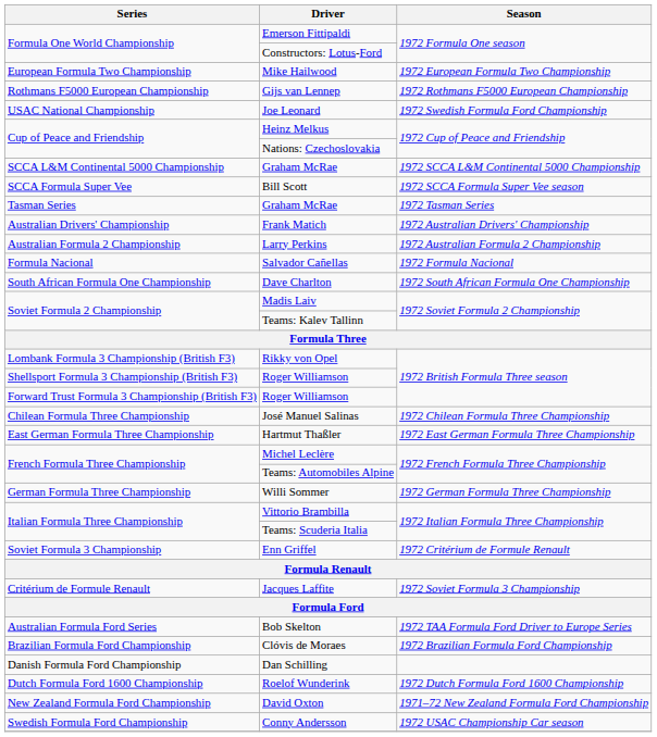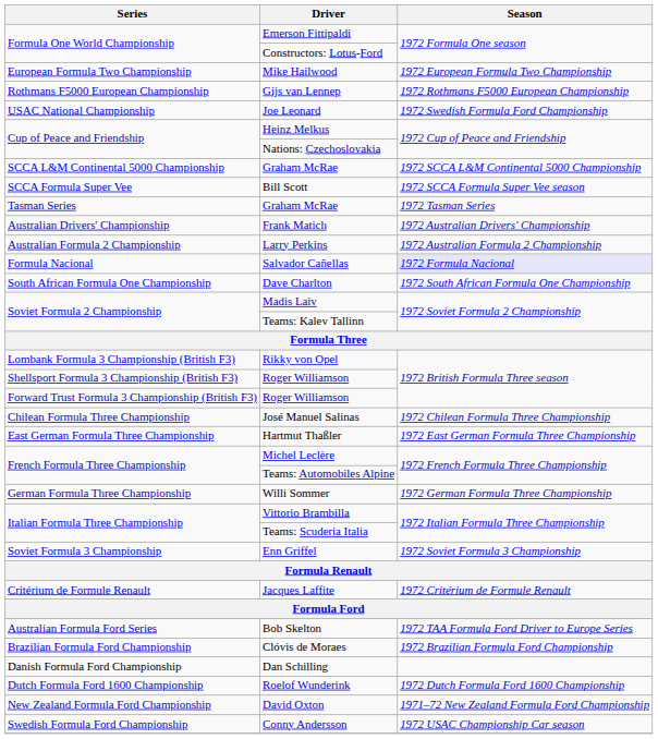 <table class="wikitable" style="font-size: 87%;">
 <tr>
 <th>Series</th>
 <th>Driver</th>
 <th>Season</th>
 </tr>
 <tr>
 <td rowspan=2><a href='#'>Formula One World Championship</a></td>
 <td> <a href='#'>Emerson Fittipaldi</a></td>
 <td rowspan=2><em><a href='#'>1972 Formula One season</a></em></td>
 </tr>
 <tr>
 <td>Constructors:  <a href='#'>Lotus</a>-<a href='#'>Ford</a></td>
 </tr>
 <tr>
 <td><a href='#'>European Formula Two Championship</a></td>
 <td> <a href='#'>Mike Hailwood</a></td>
 <td><em><a href='#'>1972 European Formula Two Championship</a></em></td>
 </tr>
 <tr>
 <td><a href='#'>Rothmans F5000 European Championship</a></td>
 <td> <a href='#'>Gijs van Lennep</a></td>
 <td><em><a href='#'>1972 Rothmans F5000 European Championship</a></em></td>
 </tr>
 <tr>
 <td><a href='#'>USAC National Championship</a></td>
 <td> <a href='#'>Joe Leonard</a></td>
 <td><em><a href='#'>1972 Swedish Formula Ford Championship</a></em></td>
 </tr>
 <tr>
 <td rowspan=2><a href='#'>Cup of Peace and Friendship</a></td>
 <td> <a href='#'>Heinz Melkus</a></td>
 <td rowspan=2><em><a href='#'>1972 Cup of Peace and Friendship</a></em></td>
 </tr>
 <tr>
 <td>Nations:  <a href='#'>Czechoslovakia</a></td>
 </tr>
 <tr>
 <td><a href='#'>SCCA L&M Continental 5000 Championship</a></td>
 <td> <a href='#'>Graham McRae</a></td>
 <td><em><a href='#'>1972 SCCA L&M Continental 5000 Championship</a></em></td>
 </tr>
 <tr>
 <td><a href='#'>SCCA Formula Super Vee</a></td>
 <td> Bill Scott</td>
 <td><em><a href='#'>1972 SCCA Formula Super Vee season</a></em></td>
 </tr>
 <tr>
 <td><a href='#'>Tasman Series</a></td>
 <td> <a href='#'>Graham McRae</a></td>
 <td><em><a href='#'>1972 Tasman Series</a></em></td>
 </tr>
 <tr>
 <td><a href='#'>Australian Drivers' Championship</a></td>
 <td> <a href='#'>Frank Matich</a></td>
 <td><em><a href='#'>1972 Australian Drivers' Championship</a></em></td>
 </tr>
 <tr>
 <td><a href='#'>Australian Formula 2 Championship</a></td>
 <td> <a href='#'>Larry Perkins</a></td>
 <td><em><a href='#'>1972 Australian Formula 2 Championship</a></em></td>
 </tr>
 <tr>
 <td><a href='#'>Formula Nacional</a></td>
 <td> <a href='#'>Salvador Cañellas</a></td>
-<td><em><a href='#'>1972 Formula Nacional</a></em></td>
+<td style="background: lavender;"><em><a href='#'>1972 Formula Nacional</a></em></td>
 </tr>
 <tr>
 <td><a href='#'>South African Formula One Championship</a></td>
 <td> <a href='#'>Dave Charlton</a></td>
 <td><em><a href='#'>1972 South African Formula One Championship</a></em></td>
 </tr>
 <tr>
 <td rowspan=2><a href='#'>Soviet Formula 2 Championship</a></td>
 <td> <a href='#'>Madis Laiv</a></td>
 <td rowspan=2><em><a href='#'>1972 Soviet Formula 2 Championship</a></em></td>
 </tr>
 <tr>
 <td>Teams:  Kalev Tallinn</td>
 </tr>
 <tr>
 <th colspan=3><a href='#'>Formula Three</a></th>
 </tr>
 <tr>
 <td><a href='#'>Lombank Formula 3 Championship (British F3)</a></td>
 <td> <a href='#'>Rikky von Opel</a></td>
 <td rowspan=3><em><a href='#'>1972 British Formula Three season</a></em></td>
 </tr>
 <tr>
 <td><a href='#'>Shellsport Formula 3 Championship (British F3)</a></td>
 <td> <a href='#'>Roger Williamson</a></td>
 </tr>
 <tr>
 <td><a href='#'>Forward Trust Formula 3 Championship (British F3)</a></td>
 <td> <a href='#'>Roger Williamson</a></td>
 </tr>
 <tr>
 <td><a href='#'>Chilean Formula Three Championship</a></td>
 <td> José Manuel Salinas</td>
 <td><em><a href='#'>1972 Chilean Formula Three Championship</a></em></td>
 </tr>
 <tr>
 <td><a href='#'>East German Formula Three Championship</a></td>
 <td> Hartmut Thaßler</td>
 <td><em><a href='#'>1972 East German Formula Three Championship</a></em></td>
 </tr>
 <tr>
 <td rowspan=2><a href='#'>French Formula Three Championship</a></td>
 <td> <a href='#'>Michel Leclère</a></td>
 <td rowspan=2><em><a href='#'>1972 French Formula Three Championship</a></em></td>
 </tr>
 <tr>
 <td>Teams:  <a href='#'>Automobiles Alpine</a></td>
 </tr>
 <tr>
 <td><a href='#'>German Formula Three Championship</a></td>
 <td> Willi Sommer</td>
 <td><em><a href='#'>1972 German Formula Three Championship</a></em></td>
 </tr>
 <tr>
 <td rowspan=2><a href='#'>Italian Formula Three Championship</a></td>
 <td> <a href='#'>Vittorio Brambilla</a></td>
 <td rowspan=2><em><a href='#'>1972 Italian Formula Three Championship</a></em></td>
 </tr>
 <tr>
 <td>Teams:  <a href='#'>Scuderia Italia</a></td>
 </tr>
 <tr>
 <td><a href='#'>Soviet Formula 3 Championship</a></td>
 <td> <a href='#'>Enn Griffel</a></td>
-<td><em><a href='#'>1972 Critérium de Formule Renault</a></em></td>
+<td><em><a href='#'>1972 Soviet Formula 3 Championship</a></em></td>
 </tr>
 <tr>
 <th colspan=3><a href='#'>Formula Renault</a></th>
 </tr>
 <tr>
 <td><a href='#'>Critérium de Formule Renault</a></td>
 <td> <a href='#'>Jacques Laffite</a></td>
-<td><em><a href='#'>1972 Soviet Formula 3 Championship</a></em></td>
+<td><em><a href='#'>1972 Critérium de Formule Renault</a></em></td>
 </tr>
 <tr>
 <th colspan=3><a href='#'>Formula Ford</a></th>
 </tr>
 <tr>
 <td><a href='#'>Australian Formula Ford Series</a></td>
 <td> Bob Skelton</td>
 <td><em><a href='#'>1972 TAA Formula Ford Driver to Europe Series</a></em></td>
 </tr>
 <tr>
 <td><a href='#'>Brazilian Formula Ford Championship</a></td>
 <td> Clóvis de Moraes</td>
 <td><em><a href='#'>1972 Brazilian Formula Ford Championship</a></em></td>
 </tr>
 <tr>
 <td>Danish Formula Ford Championship</td>
 <td> Dan Schilling</td>
 <td></td>
 </tr>
 <tr>
 <td><a href='#'>Dutch Formula Ford 1600 Championship</a></td>
 <td> <a href='#'>Roelof Wunderink</a></td>
 <td><em><a href='#'>1972 Dutch Formula Ford 1600 Championship</a></em></td>
 </tr>
 <tr>
 <td><a href='#'>New Zealand Formula Ford Championship</a></td>
 <td> <a href='#'>David Oxton</a></td>
 <td><em><a href='#'>1971–72 New Zealand Formula Ford Championship</a></em></td>
 </tr>
 <tr>
 <td><a href='#'>Swedish Formula Ford Championship</a></td>
 <td> <a href='#'>Conny Andersson</a></td>
 <td><em><a href='#'>1972 USAC Championship Car season</a></em></td>
 </tr>
 <tr>
 </tr>
 </table>
